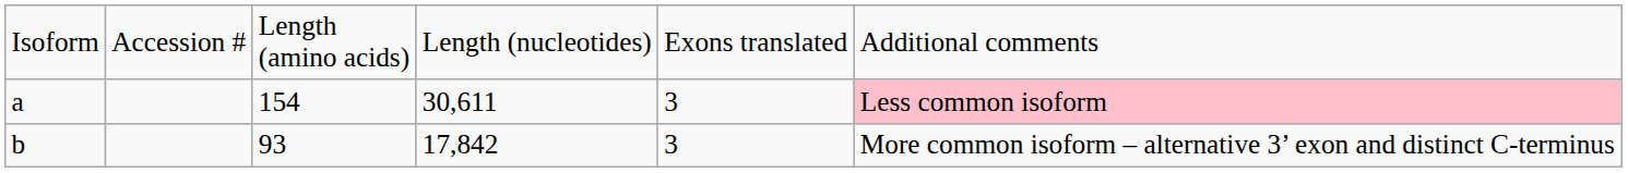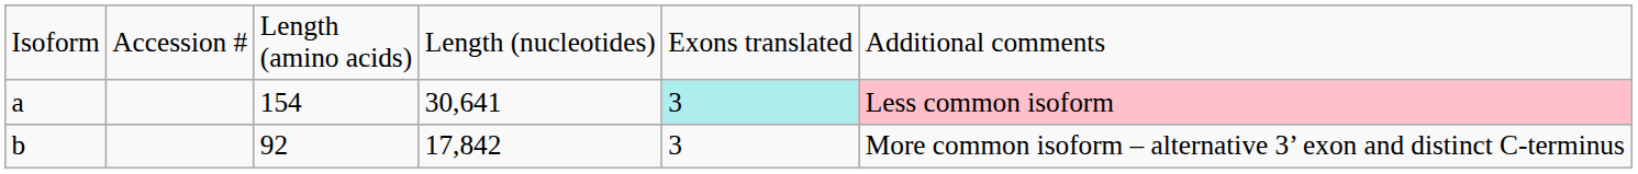 <table class="wikitable">
 <tr>
 <td>Isoform</td>
 <td>Accession #</td>
 <td>Length<br>(amino acids)</td>
 <td>Length (nucleotides)</td>
 <td>Exons translated</td>
 <td>Additional comments</td>
 </tr>
 <tr>
 <td>a</td>
 <td><br></td>
 <td>154</td>
-<td>30,611</td>
-<td>3</td>
+<td>30,641</td>
+<td style="background: paleturquoise;">3</td>
 <td style="background: pink;">Less common isoform</td>
 </tr>
 <tr>
 <td>b</td>
 <td><br></td>
-<td>93</td>
+<td>92</td>
 <td>17,842</td>
 <td>3</td>
 <td>More common isoform – alternative 3’ exon and distinct C-terminus</td>
 </tr>
 </table>
